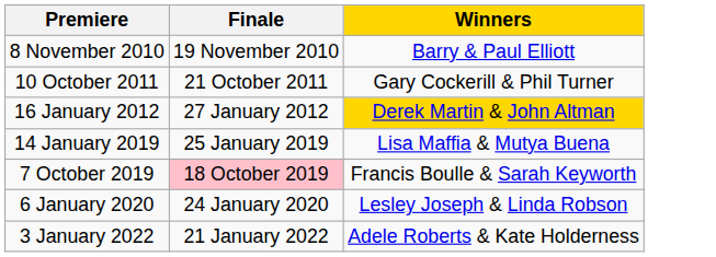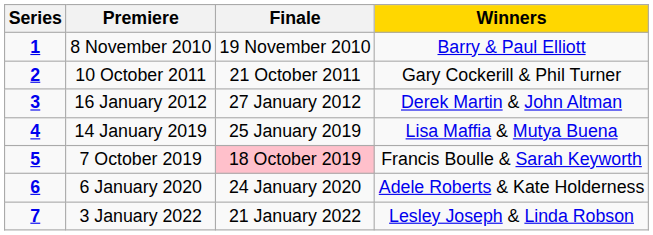 <table class="wikitable"  style="text-align:center;">
 <tr>
+<th scope="col">Series</th>
 <th scope="col">Premiere</th>
 <th scope="col">Finale</th>
 <th style="background:gold;">Winners</th>
 </tr>
 <tr>
+<td><strong><a href='#'>1</a></strong></td>
 <td>8 November 2010</td>
 <td>19 November 2010</td>
 <td><a href='#'>Barry & Paul Elliott</a></td>
 </tr>
 <tr>
+<td><strong><a href='#'>2</a></strong></td>
 <td>10 October 2011</td>
 <td>21 October 2011</td>
 <td>Gary Cockerill & Phil Turner</td>
 </tr>
 <tr>
+<td><strong><a href='#'>3</a></strong></td>
 <td>16 January 2012</td>
 <td>27 January 2012</td>
-<td style="background: gold;"><a href='#'>Derek Martin</a> & <a href='#'>John Altman</a></td>
+<td><a href='#'>Derek Martin</a> & <a href='#'>John Altman</a></td>
 </tr>
 <tr>
+<td><strong><a href='#'>4</a></strong></td>
 <td>14 January 2019</td>
 <td>25 January 2019</td>
 <td><a href='#'>Lisa Maffia</a> & <a href='#'>Mutya Buena</a></td>
 </tr>
 <tr>
+<td><strong><a href='#'>5</a></strong></td>
 <td>7 October 2019</td>
 <td style="background: pink;">18 October 2019</td>
 <td>Francis Boulle & <a href='#'>Sarah Keyworth</a></td>
 </tr>
 <tr>
+<td><strong><a href='#'>6</a></strong></td>
 <td>6 January 2020</td>
 <td>24 January 2020</td>
+<td><a href='#'>Adele Roberts</a> & Kate Holderness</td>
+</tr>
+<tr>
+<td><strong><a href='#'>7</a></strong></td>
+<td>3 January 2022</td>
+<td>21 January 2022</td>
 <td><a href='#'>Lesley Joseph</a> & <a href='#'>Linda Robson</a></td>
 </tr>
-<tr>
-<td>3 January 2022</td>
-<td>21 January 2022</td>
-<td><a href='#'>Adele Roberts</a> & Kate Holderness</td>
-</tr>
 </table>
